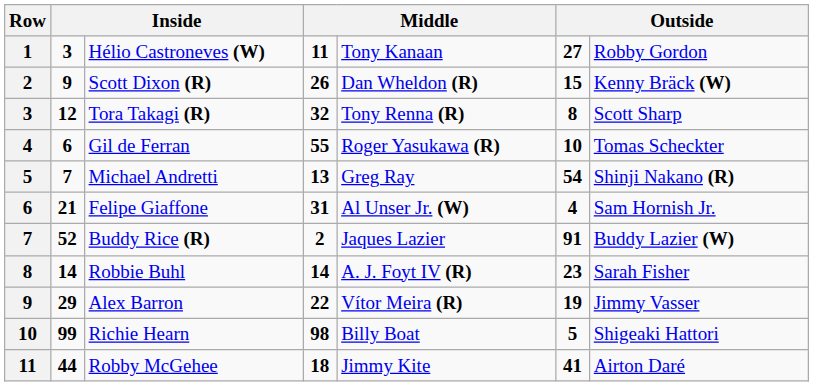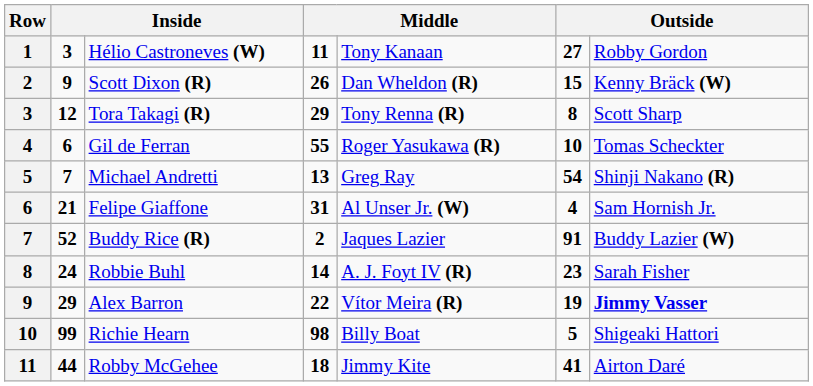 <table class="wikitable" style="font-size: 95%;">
 <tr>
 <th>Row</th>
 <th colspan=2 width="195">Inside</th>
 <th colspan=2 width="195">Middle</th>
 <th colspan=2 width="195">Outside</th>
 </tr>
 <tr>
 <th>1</th>
 <td align="center" width="20"><strong>3</strong></td>
 <td> <a href='#'>Hélio Castroneves</a> <strong>(W)</strong></td>
 <td align="center" width="20"><strong>11</strong></td>
 <td> <a href='#'>Tony Kanaan</a></td>
 <td align="center" width="20"><strong>27</strong></td>
 <td> <a href='#'>Robby Gordon</a></td>
 </tr>
 <tr>
 <th>2</th>
 <td align="center" width="20"><strong>9</strong></td>
 <td> <a href='#'>Scott Dixon</a> <strong>(R)</strong></td>
 <td align="center" width="20"><strong>26</strong></td>
 <td> <a href='#'>Dan Wheldon</a> <strong>(R)</strong></td>
 <td align="center" width="20"><strong>15</strong></td>
 <td> <a href='#'>Kenny Bräck</a> <strong>(W)</strong></td>
 </tr>
 <tr>
 <th>3</th>
 <td align="center" width="20"><strong>12</strong></td>
 <td> <a href='#'>Tora Takagi</a> <strong>(R)</strong></td>
-<td align="center" width="20"><strong>32</strong></td>
+<td align="center" width="20"><strong>29</strong></td>
 <td> <a href='#'>Tony Renna</a> <strong>(R)</strong></td>
 <td align="center" width="20"><strong>8</strong></td>
 <td> <a href='#'>Scott Sharp</a></td>
 </tr>
 <tr>
 <th>4</th>
 <td align="center" width="20"><strong>6</strong></td>
 <td> <a href='#'>Gil de Ferran</a></td>
 <td align="center" width="20"><strong>55</strong></td>
 <td> <a href='#'>Roger Yasukawa</a> <strong>(R)</strong></td>
 <td align="center" width="20"><strong>10</strong></td>
 <td> <a href='#'>Tomas Scheckter</a></td>
 </tr>
 <tr>
 <th>5</th>
 <td align="center" width="20"><strong>7</strong></td>
 <td> <a href='#'>Michael Andretti</a></td>
 <td align="center" width="20"><strong>13</strong></td>
 <td> <a href='#'>Greg Ray</a></td>
 <td align="center" width="20"><strong>54</strong></td>
 <td> <a href='#'>Shinji Nakano</a> <strong>(R)</strong></td>
 </tr>
 <tr>
 <th>6</th>
 <td align="center" width="20"><strong>21</strong></td>
 <td> <a href='#'>Felipe Giaffone</a></td>
 <td align="center" width="20"><strong>31</strong></td>
 <td> <a href='#'>Al Unser Jr.</a> <strong>(W)</strong></td>
 <td align="center" width="20"><strong>4</strong></td>
 <td> <a href='#'>Sam Hornish Jr.</a></td>
 </tr>
 <tr>
 <th>7</th>
 <td align="center" width="20"><strong>52</strong></td>
 <td> <a href='#'>Buddy Rice</a> <strong>(R)</strong></td>
 <td align="center" width="20"><strong>2</strong></td>
 <td> <a href='#'>Jaques Lazier</a></td>
 <td align="center" width="20"><strong>91</strong></td>
 <td> <a href='#'>Buddy Lazier</a> <strong>(W)</strong></td>
 </tr>
 <tr>
 <th>8</th>
-<td align="center" width="20"><strong>14</strong></td>
+<td align="center" width="20"><strong>24</strong></td>
 <td> <a href='#'>Robbie Buhl</a></td>
 <td align="center" width="20"><strong>14</strong></td>
 <td> <a href='#'>A. J. Foyt IV</a> <strong>(R)</strong></td>
 <td align="center" width="20"><strong>23</strong></td>
 <td> <a href='#'>Sarah Fisher</a></td>
 </tr>
 <tr>
 <th>9</th>
 <td align="center" width="20"><strong>29</strong></td>
 <td> <a href='#'>Alex Barron</a></td>
 <td align="center" width="20"><strong>22</strong></td>
 <td> <a href='#'>Vítor Meira</a> <strong>(R)</strong></td>
 <td align="center" width="20"><strong>19</strong></td>
-<td> <a href='#'>Jimmy Vasser</a></td>
+<td><strong> <a href='#'>Jimmy Vasser</a></strong></td>
 </tr>
 <tr>
 <th>10</th>
 <td align="center" width="20"><strong>99</strong></td>
 <td> <a href='#'>Richie Hearn</a></td>
 <td align="center" width="20"><strong>98</strong></td>
 <td> <a href='#'>Billy Boat</a></td>
 <td align="center" width="20"><strong>5</strong></td>
 <td> <a href='#'>Shigeaki Hattori</a></td>
 </tr>
 <tr>
 <th>11</th>
 <td align="center" width="20"><strong>44</strong></td>
 <td> <a href='#'>Robby McGehee</a></td>
 <td align="center" width="20"><strong>18</strong></td>
 <td> <a href='#'>Jimmy Kite</a></td>
 <td align="center" width="20"><strong>41</strong></td>
 <td> <a href='#'>Airton Daré</a></td>
 </tr>
 </table>
